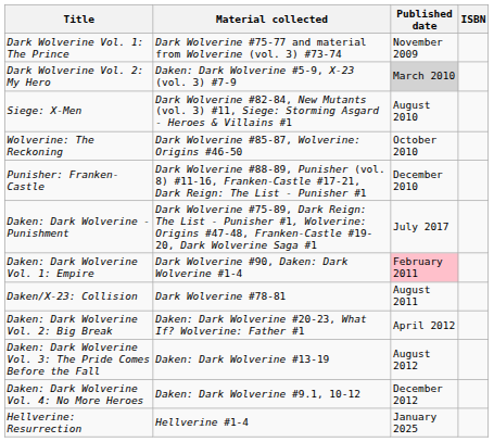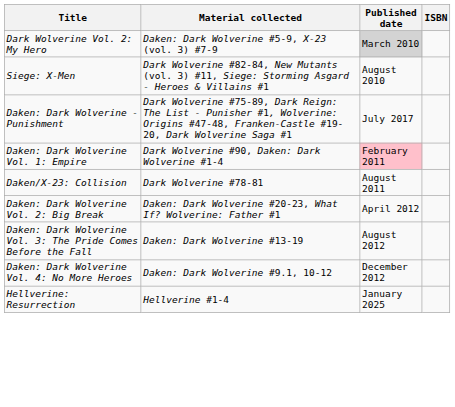 <table class="wikitable">
 <tr>
 <th>Title</th>
 <th>Material collected</th>
 <th>Published date</th>
 <th>ISBN</th>
-</tr>
-<tr>
-<td><em>Dark Wolverine Vol. 1: The Prince</em></td>
-<td><em>Dark Wolverine</em> #75-77 and material from <em>Wolverine</em> (vol. 3) #73-74</td>
-<td>November 2009</td>
-<td></td>
 </tr>
 <tr>
 <td><em>Dark Wolverine Vol. 2: My Hero</em></td>
 <td><em>Daken: Dark Wolverine</em> #5-9, <em>X-23</em> (vol. 3) #7-9</td>
 <td style="background: lightgrey;">March 2010</td>
 <td></td>
 </tr>
 <tr>
 <td><em>Siege: X-Men</em></td>
 <td><em>Dark Wolverine</em> #82-84, <em>New Mutants</em> (vol. 3) #11, <em>Siege: Storming Asgard - Heroes & Villains</em> #1</td>
 <td>August 2010</td>
-<td></td>
-</tr>
-<tr>
-<td><em>Wolverine: The Reckoning</em></td>
-<td><em>Dark Wolverine</em> #85-87, <em>Wolverine: Origins</em> #46-50</td>
-<td>October 2010</td>
-<td></td>
-</tr>
-<tr>
-<td><em>Punisher: Franken-Castle</em></td>
-<td><em>Dark Wolverine</em> #88-89, <em>Punisher</em> (vol. 8) #11-16, <em>Franken-Castle</em> #17-21, <em>Dark Reign: The List - Punisher</em> #1</td>
-<td>December 2010</td>
 <td></td>
 </tr>
 <tr>
 <td><em>Daken: Dark Wolverine - Punishment</em></td>
 <td><em>Dark Wolverine</em> #75-89, <em>Dark Reign: The List - Punisher</em> #1<em>,</em> <em>Wolverine: Origins</em> #47-48, <em>Franken-Castle</em> #19-20, <em>Dark Wolverine Saga</em> #1</td>
 <td>July 2017</td>
 <td></td>
 </tr>
 <tr>
 <td><em>Daken: Dark Wolverine Vol. 1: Empire</em></td>
 <td><em>Dark Wolverine</em> #90, <em>Daken: Dark Wolverine</em> #1-4</td>
 <td style="background: pink;">February 2011</td>
 <td></td>
 </tr>
 <tr>
 <td><em>Daken/X-23: Collision</em></td>
 <td><em>Dark Wolverine</em> #78-81</td>
 <td>August 2011</td>
 <td></td>
 </tr>
 <tr>
 <td><em>Daken: Dark Wolverine Vol. 2: Big Break</em></td>
 <td><em>Daken: Dark Wolverine</em> #20-23, <em>What If? Wolverine: Father</em> #1</td>
 <td>April 2012</td>
 <td></td>
 </tr>
 <tr>
 <td><em>Daken: Dark Wolverine Vol. 3: The Pride Comes Before the Fall</em></td>
 <td><em>Daken: Dark Wolverine</em> #13-19</td>
 <td>August 2012</td>
 <td></td>
 </tr>
 <tr>
 <td><em>Daken: Dark Wolverine Vol. 4: No More Heroes</em></td>
 <td><em>Daken: Dark Wolverine</em> #9.1, 10-12</td>
 <td>December 2012</td>
 <td></td>
 </tr>
 <tr>
 <td><em>Hellverine: Resurrection</em></td>
 <td><em>Hellverine</em> #1-4</td>
 <td>January 2025</td>
 <td></td>
 </tr>
 </table>
